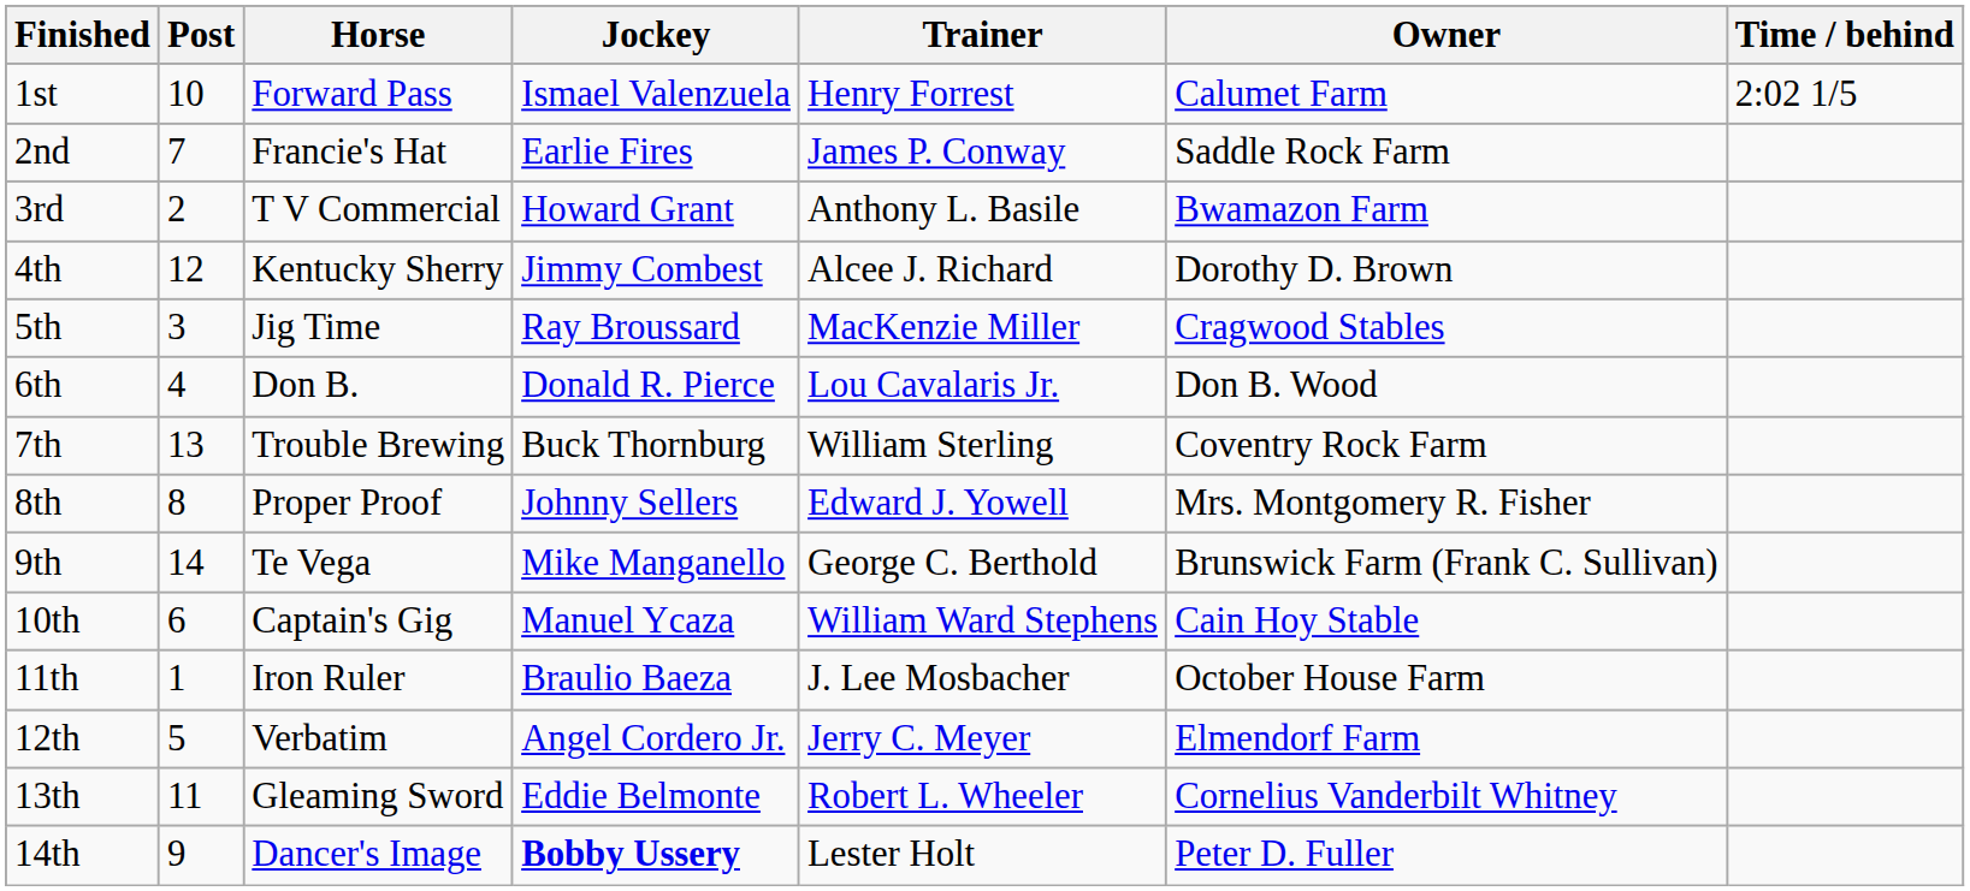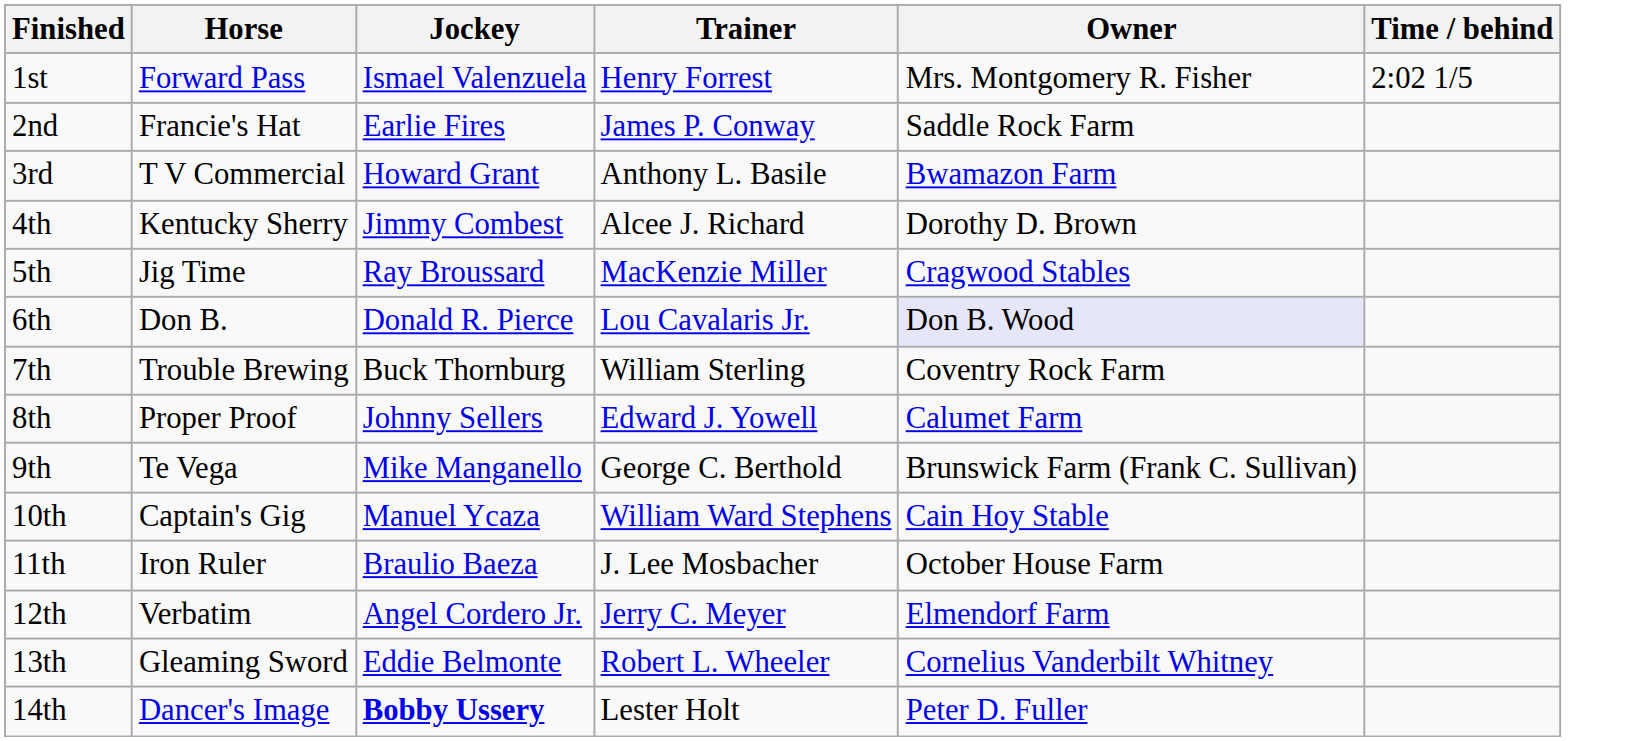 <table class="wikitable">
 <tr>
 <th>Finished</th>
-<th>Post</th>
 <th>Horse</th>
 <th>Jockey</th>
 <th>Trainer</th>
 <th>Owner</th>
 <th>Time / behind</th>
 </tr>
 <tr>
 <td>1st</td>
-<td>10</td>
 <td><a href='#'>Forward Pass</a></td>
 <td><a href='#'>Ismael Valenzuela</a></td>
 <td><a href='#'>Henry Forrest</a></td>
-<td><a href='#'>Calumet Farm</a></td>
+<td>Mrs. Montgomery R. Fisher</td>
 <td>2:02 1/5</td>
 </tr>
 <tr>
 <td>2nd</td>
-<td>7</td>
 <td>Francie's Hat</td>
 <td><a href='#'>Earlie Fires</a></td>
 <td><a href='#'>James P. Conway</a></td>
 <td>Saddle Rock Farm</td>
 <td></td>
 </tr>
 <tr>
 <td>3rd</td>
-<td>2</td>
 <td>T V Commercial</td>
 <td><a href='#'>Howard Grant</a></td>
 <td>Anthony L. Basile</td>
 <td><a href='#'>Bwamazon Farm</a></td>
 <td></td>
 </tr>
 <tr>
 <td>4th</td>
-<td>12</td>
 <td>Kentucky Sherry</td>
 <td><a href='#'>Jimmy Combest</a></td>
 <td>Alcee J. Richard</td>
 <td>Dorothy D. Brown</td>
 <td></td>
 </tr>
 <tr>
 <td>5th</td>
-<td>3</td>
 <td>Jig Time</td>
 <td><a href='#'>Ray Broussard</a></td>
 <td><a href='#'>MacKenzie Miller</a></td>
 <td><a href='#'>Cragwood Stables</a></td>
 <td></td>
 </tr>
 <tr>
 <td>6th</td>
-<td>4</td>
 <td>Don B.</td>
 <td><a href='#'>Donald R. Pierce</a></td>
 <td><a href='#'>Lou Cavalaris Jr.</a></td>
-<td>Don B. Wood</td>
+<td style="background: lavender;">Don B. Wood</td>
 <td></td>
 </tr>
 <tr>
 <td>7th</td>
-<td>13</td>
 <td>Trouble Brewing</td>
 <td>Buck Thornburg</td>
 <td>William Sterling</td>
 <td>Coventry Rock Farm</td>
 <td></td>
 </tr>
 <tr>
 <td>8th</td>
-<td>8</td>
 <td>Proper Proof</td>
 <td><a href='#'>Johnny Sellers</a></td>
 <td><a href='#'>Edward J. Yowell</a></td>
-<td>Mrs. Montgomery R. Fisher</td>
+<td><a href='#'>Calumet Farm</a></td>
 <td></td>
 </tr>
 <tr>
 <td>9th</td>
-<td>14</td>
 <td>Te Vega</td>
 <td><a href='#'>Mike Manganello</a></td>
 <td>George C. Berthold</td>
 <td>Brunswick Farm (Frank C. Sullivan)</td>
 <td></td>
 </tr>
 <tr>
 <td>10th</td>
-<td>6</td>
 <td>Captain's Gig</td>
 <td><a href='#'>Manuel Ycaza</a></td>
 <td><a href='#'>William Ward Stephens</a></td>
 <td><a href='#'>Cain Hoy Stable</a></td>
 <td></td>
 </tr>
 <tr>
 <td>11th</td>
-<td>1</td>
 <td>Iron Ruler</td>
 <td><a href='#'>Braulio Baeza</a></td>
 <td>J. Lee Mosbacher</td>
 <td>October House Farm</td>
 <td></td>
 </tr>
 <tr>
 <td>12th</td>
-<td>5</td>
 <td>Verbatim</td>
 <td><a href='#'>Angel Cordero Jr.</a></td>
 <td><a href='#'>Jerry C. Meyer</a></td>
 <td><a href='#'>Elmendorf Farm</a></td>
 <td></td>
 </tr>
 <tr>
 <td>13th</td>
-<td>11</td>
 <td>Gleaming Sword</td>
 <td><a href='#'>Eddie Belmonte</a></td>
 <td><a href='#'>Robert L. Wheeler</a></td>
 <td><a href='#'>Cornelius Vanderbilt Whitney</a></td>
 <td></td>
 </tr>
 <tr>
 <td>14th</td>
-<td>9</td>
 <td><a href='#'>Dancer's Image</a></td>
 <td><strong><a href='#'>Bobby Ussery</a></strong></td>
 <td>Lester Holt</td>
 <td><a href='#'>Peter D. Fuller</a></td>
 <td></td>
 </tr>
 </table>
